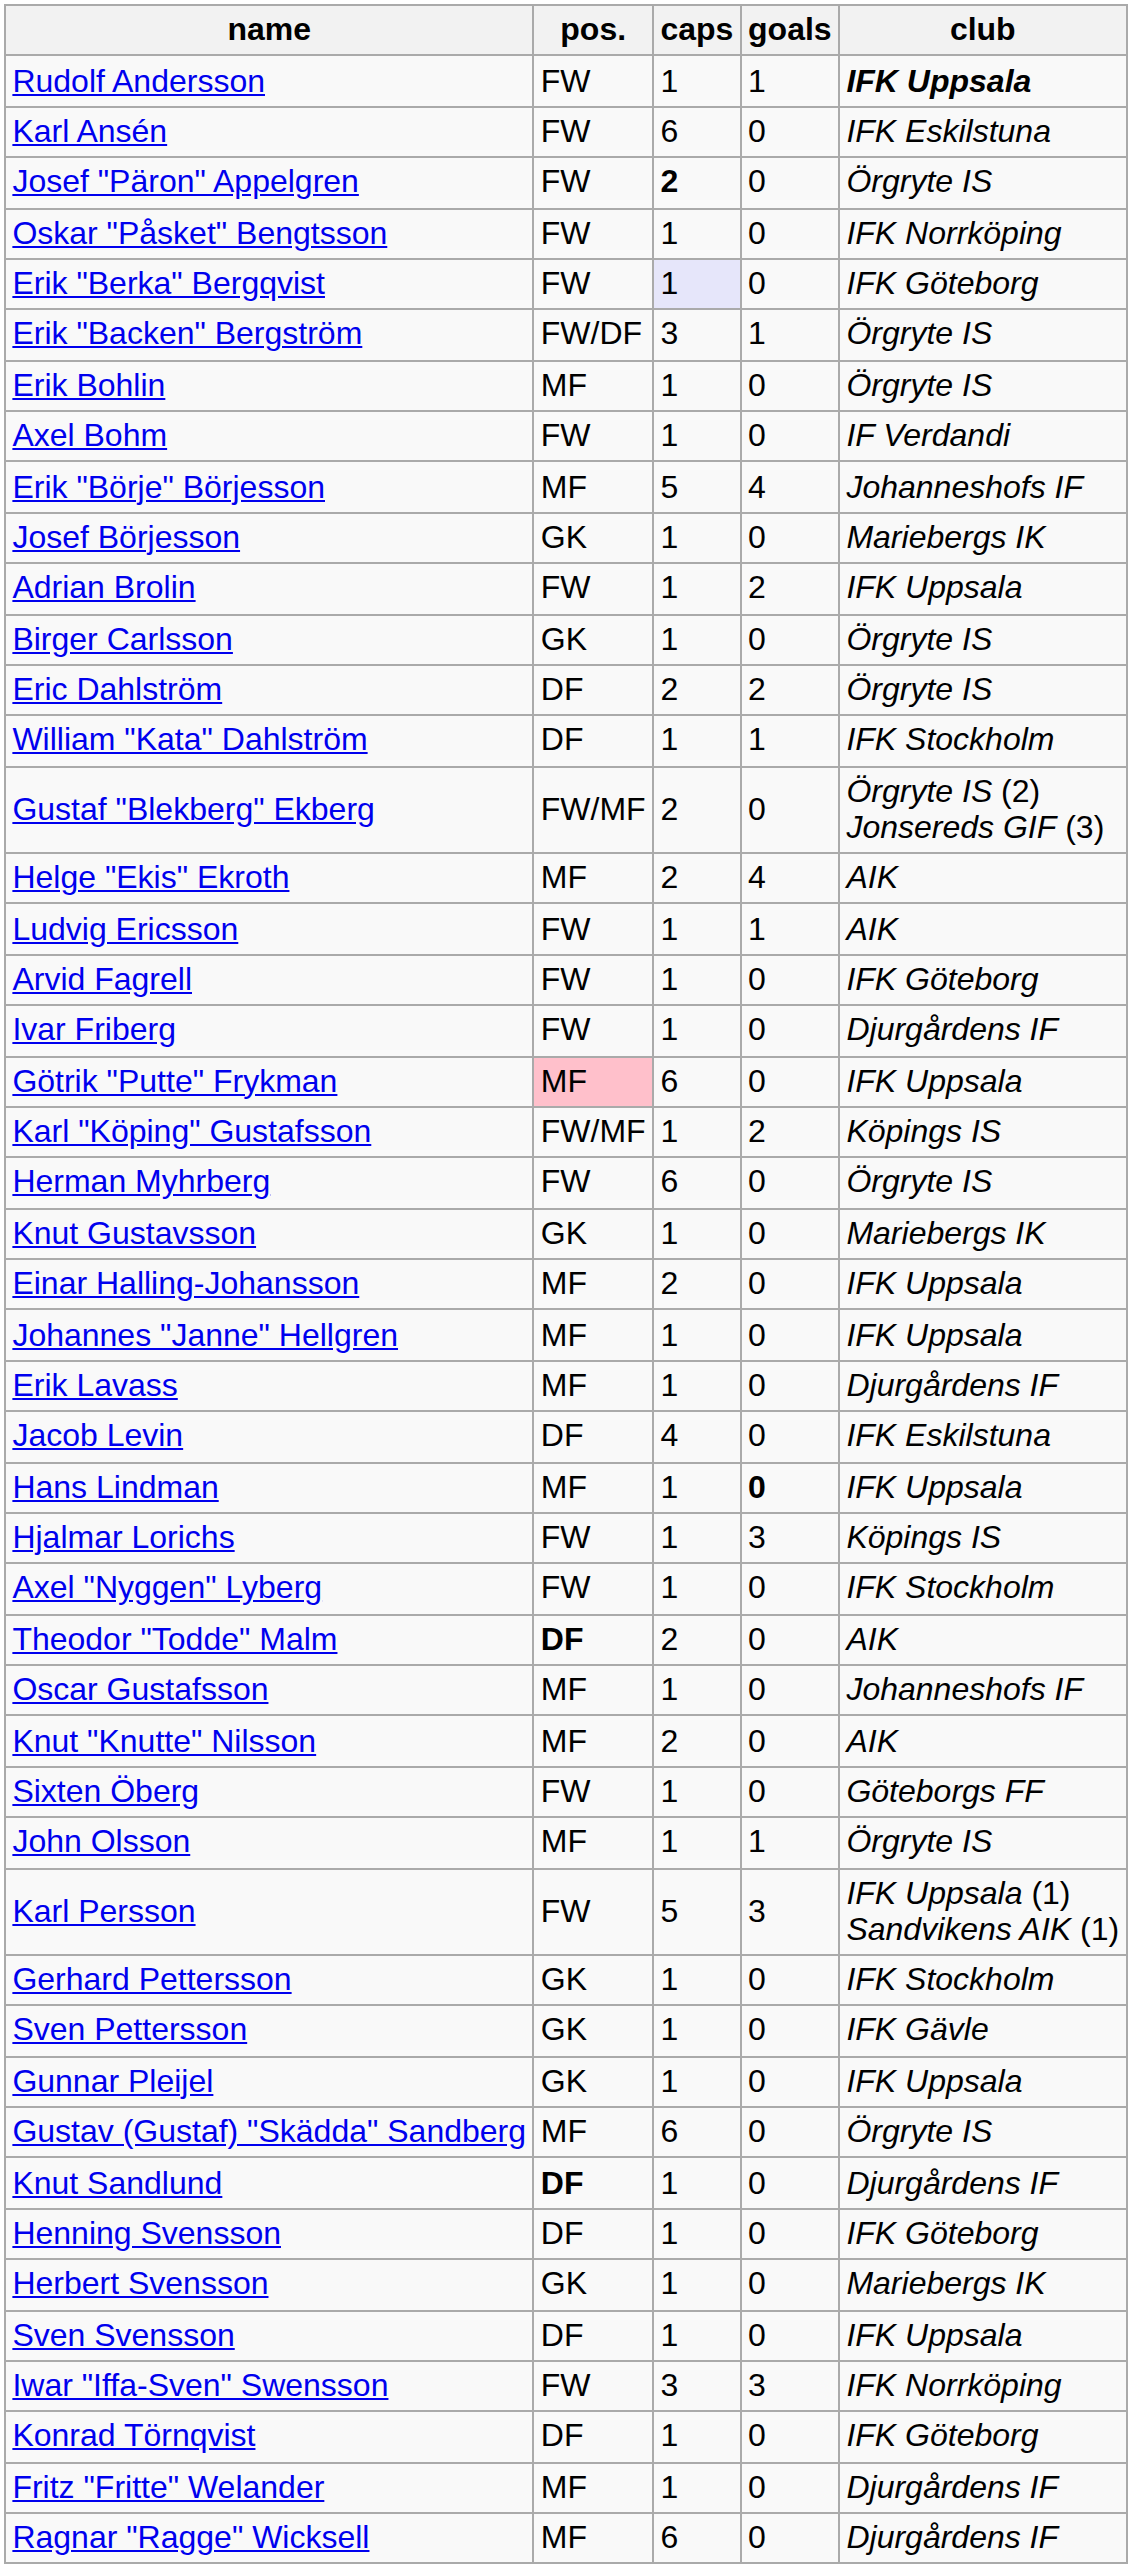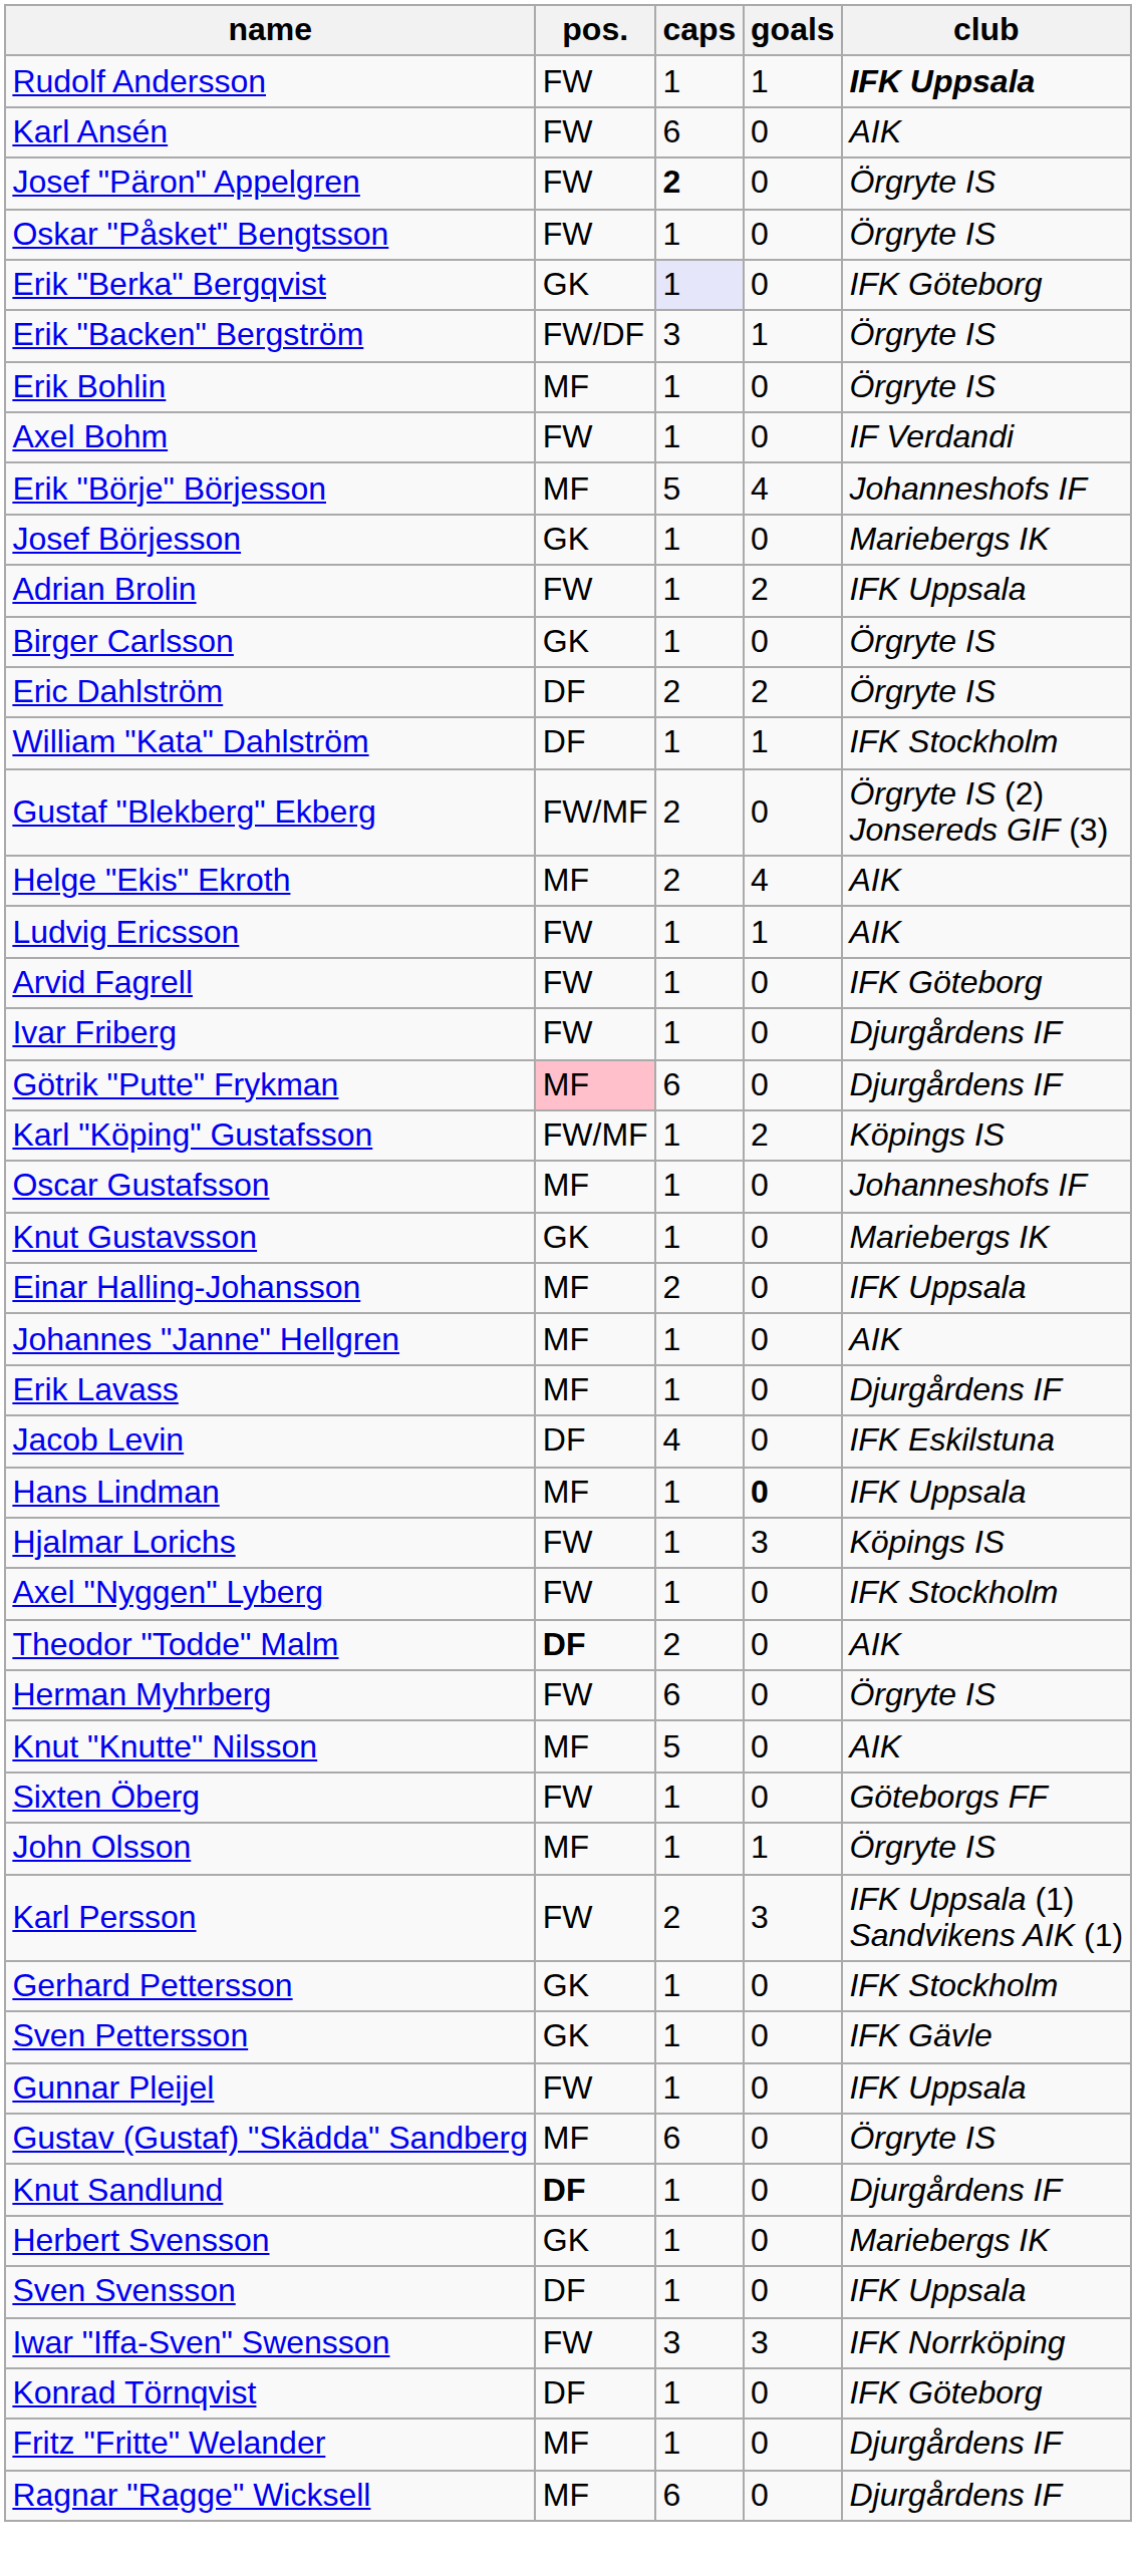 <table class="wikitable" border="1">
 <tr>
 <th>name</th>
 <th>pos.</th>
 <th>caps</th>
 <th>goals</th>
 <th>club</th>
 </tr>
 <tr>
 <td><a href='#'>Rudolf Andersson</a></td>
 <td>FW</td>
 <td>1</td>
 <td>1</td>
 <td><strong><em>IFK Uppsala</em></strong></td>
 </tr>
 <tr>
 <td><a href='#'>Karl Ansén</a></td>
 <td>FW</td>
 <td>6</td>
 <td>0</td>
-<td><em>IFK Eskilstuna</em></td>
+<td><em>AIK</em></td>
 </tr>
 <tr>
 <td><a href='#'>Josef "Päron" Appelgren</a></td>
 <td>FW</td>
 <td><strong>2</strong></td>
 <td>0</td>
 <td><em>Örgryte IS</em></td>
 </tr>
 <tr>
 <td><a href='#'>Oskar "Påsket" Bengtsson</a></td>
 <td>FW</td>
 <td>1</td>
 <td>0</td>
-<td><em>IFK Norrköping</em></td>
+<td><em>Örgryte IS</em></td>
 </tr>
 <tr>
 <td><a href='#'>Erik "Berka" Bergqvist</a></td>
-<td>FW</td>
+<td>GK</td>
 <td style="background: lavender;">1</td>
 <td>0</td>
 <td><em>IFK Göteborg</em></td>
 </tr>
 <tr>
 <td><a href='#'>Erik "Backen" Bergström</a></td>
 <td>FW/DF</td>
 <td>3</td>
 <td>1</td>
 <td><em>Örgryte IS</em></td>
 </tr>
 <tr>
 <td><a href='#'>Erik Bohlin</a></td>
 <td>MF</td>
 <td>1</td>
 <td>0</td>
 <td><em>Örgryte IS</em></td>
 </tr>
 <tr>
 <td><a href='#'>Axel Bohm</a></td>
 <td>FW</td>
 <td>1</td>
 <td>0</td>
 <td><em>IF Verdandi</em></td>
 </tr>
 <tr>
 <td><a href='#'>Erik "Börje" Börjesson</a></td>
 <td>MF</td>
 <td>5</td>
 <td>4</td>
 <td><em>Johanneshofs IF</em></td>
 </tr>
 <tr>
 <td><a href='#'>Josef Börjesson</a></td>
 <td>GK</td>
 <td>1</td>
 <td>0</td>
 <td><em>Mariebergs IK</em></td>
 </tr>
 <tr>
 <td><a href='#'>Adrian Brolin</a></td>
 <td>FW</td>
 <td>1</td>
 <td>2</td>
 <td><em>IFK Uppsala</em></td>
 </tr>
 <tr>
 <td><a href='#'>Birger Carlsson</a></td>
 <td>GK</td>
 <td>1</td>
 <td>0</td>
 <td><em>Örgryte IS</em></td>
 </tr>
 <tr>
 <td><a href='#'>Eric Dahlström</a></td>
 <td>DF</td>
 <td>2</td>
 <td>2</td>
 <td><em>Örgryte IS</em></td>
 </tr>
 <tr>
 <td><a href='#'>William "Kata" Dahlström</a></td>
 <td>DF</td>
 <td>1</td>
 <td>1</td>
 <td><em>IFK Stockholm</em></td>
 </tr>
 <tr>
 <td><a href='#'>Gustaf "Blekberg" Ekberg</a></td>
 <td>FW/MF</td>
 <td>2</td>
 <td>0</td>
 <td><em>Örgryte IS</em> (2)<br><em>Jonsereds GIF</em> (3)</td>
 </tr>
 <tr>
 <td><a href='#'>Helge "Ekis" Ekroth</a></td>
 <td>MF</td>
 <td>2</td>
 <td>4</td>
 <td><em>AIK</em></td>
 </tr>
 <tr>
 <td><a href='#'>Ludvig Ericsson</a></td>
 <td>FW</td>
 <td>1</td>
 <td>1</td>
 <td><em>AIK</em></td>
 </tr>
 <tr>
 <td><a href='#'>Arvid Fagrell</a></td>
 <td>FW</td>
 <td>1</td>
 <td>0</td>
 <td><em>IFK Göteborg</em></td>
 </tr>
 <tr>
 <td><a href='#'>Ivar Friberg</a></td>
 <td>FW</td>
 <td>1</td>
 <td>0</td>
 <td><em>Djurgårdens IF</em></td>
 </tr>
 <tr>
 <td><a href='#'>Götrik "Putte" Frykman</a></td>
 <td style="background: pink;">MF</td>
 <td>6</td>
 <td>0</td>
-<td><em>IFK Uppsala</em></td>
+<td><em>Djurgårdens IF</em></td>
 </tr>
 <tr>
 <td><a href='#'>Karl "Köping" Gustafsson</a></td>
 <td>FW/MF</td>
 <td>1</td>
 <td>2</td>
 <td><em>Köpings IS</em></td>
 </tr>
 <tr>
-<td><a href='#'>Herman Myhrberg</a></td>
-<td>FW</td>
-<td>6</td>
+<td><a href='#'>Oscar Gustafsson</a></td>
+<td>MF</td>
+<td>1</td>
 <td>0</td>
-<td><em>Örgryte IS</em></td>
+<td><em>Johanneshofs IF</em></td>
 </tr>
 <tr>
 <td><a href='#'>Knut Gustavsson</a></td>
 <td>GK</td>
 <td>1</td>
 <td>0</td>
 <td><em>Mariebergs IK</em></td>
 </tr>
 <tr>
 <td><a href='#'>Einar Halling-Johansson</a></td>
 <td>MF</td>
 <td>2</td>
 <td>0</td>
 <td><em>IFK Uppsala</em></td>
 </tr>
 <tr>
 <td><a href='#'>Johannes "Janne" Hellgren</a></td>
 <td>MF</td>
 <td>1</td>
 <td>0</td>
-<td><em>IFK Uppsala</em></td>
+<td><em>AIK</em></td>
 </tr>
 <tr>
 <td><a href='#'>Erik Lavass</a></td>
 <td>MF</td>
 <td>1</td>
 <td>0</td>
 <td><em>Djurgårdens IF</em></td>
 </tr>
 <tr>
 <td><a href='#'>Jacob Levin</a></td>
 <td>DF</td>
 <td>4</td>
 <td>0</td>
 <td><em>IFK Eskilstuna</em></td>
 </tr>
 <tr>
 <td><a href='#'>Hans Lindman</a></td>
 <td>MF</td>
 <td>1</td>
 <td><strong>0</strong></td>
 <td><em>IFK Uppsala</em></td>
 </tr>
 <tr>
 <td><a href='#'>Hjalmar Lorichs</a></td>
 <td>FW</td>
 <td>1</td>
 <td>3</td>
 <td><em>Köpings IS</em></td>
 </tr>
 <tr>
 <td><a href='#'>Axel "Nyggen" Lyberg</a></td>
 <td>FW</td>
 <td>1</td>
 <td>0</td>
 <td><em>IFK Stockholm</em></td>
 </tr>
 <tr>
 <td><a href='#'>Theodor "Todde" Malm</a></td>
 <td><strong>DF</strong></td>
 <td>2</td>
 <td>0</td>
 <td><em>AIK</em></td>
 </tr>
 <tr>
-<td><a href='#'>Oscar Gustafsson</a></td>
-<td>MF</td>
-<td>1</td>
+<td><a href='#'>Herman Myhrberg</a></td>
+<td>FW</td>
+<td>6</td>
 <td>0</td>
-<td><em>Johanneshofs IF</em></td>
+<td><em>Örgryte IS</em></td>
 </tr>
 <tr>
 <td><a href='#'>Knut "Knutte" Nilsson</a></td>
 <td>MF</td>
-<td>2</td>
+<td>5</td>
 <td>0</td>
 <td><em>AIK</em></td>
 </tr>
 <tr>
 <td><a href='#'>Sixten Öberg</a></td>
 <td>FW</td>
 <td>1</td>
 <td>0</td>
 <td><em>Göteborgs FF</em></td>
 </tr>
 <tr>
 <td><a href='#'>John Olsson</a></td>
 <td>MF</td>
 <td>1</td>
 <td>1</td>
 <td><em>Örgryte IS</em></td>
 </tr>
 <tr>
 <td><a href='#'>Karl Persson</a></td>
 <td>FW</td>
-<td>5</td>
+<td>2</td>
 <td>3</td>
 <td><em>IFK Uppsala</em> (1)<br><em>Sandvikens AIK</em> (1)</td>
 </tr>
 <tr>
 <td><a href='#'>Gerhard Pettersson</a></td>
 <td>GK</td>
 <td>1</td>
 <td>0</td>
 <td><em>IFK Stockholm</em></td>
 </tr>
 <tr>
 <td><a href='#'>Sven Pettersson</a></td>
 <td>GK</td>
 <td>1</td>
 <td>0</td>
 <td><em>IFK Gävle</em></td>
 </tr>
 <tr>
 <td><a href='#'>Gunnar Pleijel</a></td>
-<td>GK</td>
+<td>FW</td>
 <td>1</td>
 <td>0</td>
 <td><em>IFK Uppsala</em></td>
 </tr>
 <tr>
 <td><a href='#'>Gustav (Gustaf) "Skädda" Sandberg</a></td>
 <td>MF</td>
 <td>6</td>
 <td>0</td>
 <td><em>Örgryte IS</em></td>
 </tr>
 <tr>
 <td><a href='#'>Knut Sandlund</a></td>
 <td><strong>DF</strong></td>
 <td>1</td>
 <td>0</td>
 <td><em>Djurgårdens IF</em></td>
-</tr>
-<tr>
-<td><a href='#'>Henning Svensson</a></td>
-<td>DF</td>
-<td>1</td>
-<td>0</td>
-<td><em>IFK Göteborg</em></td>
 </tr>
 <tr>
 <td><a href='#'>Herbert Svensson</a></td>
 <td>GK</td>
 <td>1</td>
 <td>0</td>
 <td><em>Mariebergs IK</em></td>
 </tr>
 <tr>
 <td><a href='#'>Sven Svensson</a></td>
 <td>DF</td>
 <td>1</td>
 <td>0</td>
 <td><em>IFK Uppsala</em></td>
 </tr>
 <tr>
 <td><a href='#'>Iwar "Iffa-Sven" Swensson</a></td>
 <td>FW</td>
 <td>3</td>
 <td>3</td>
 <td><em>IFK Norrköping</em></td>
 </tr>
 <tr>
 <td><a href='#'>Konrad Törnqvist</a></td>
 <td>DF</td>
 <td>1</td>
 <td>0</td>
 <td><em>IFK Göteborg</em></td>
 </tr>
 <tr>
 <td><a href='#'>Fritz "Fritte" Welander</a></td>
 <td>MF</td>
 <td>1</td>
 <td>0</td>
 <td><em>Djurgårdens IF</em></td>
 </tr>
 <tr>
 <td><a href='#'>Ragnar "Ragge" Wicksell</a></td>
 <td>MF</td>
 <td>6</td>
 <td>0</td>
 <td><em>Djurgårdens IF</em></td>
 </tr>
 </table>
